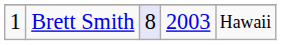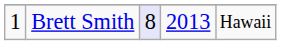 <table class="wikitable">
 <tr>
 </tr>
 <tr>
 <td>1</td>
 <td><a href='#'>Brett Smith</a></td>
 <td style="background: lavender;"><abbr>8</abbr></td>
-<td><a href='#'>2003</a></td>
+<td><a href='#'>2013</a></td>
 <td style="font-size:80%;">Hawaii</td>
 </tr>
 </table>
